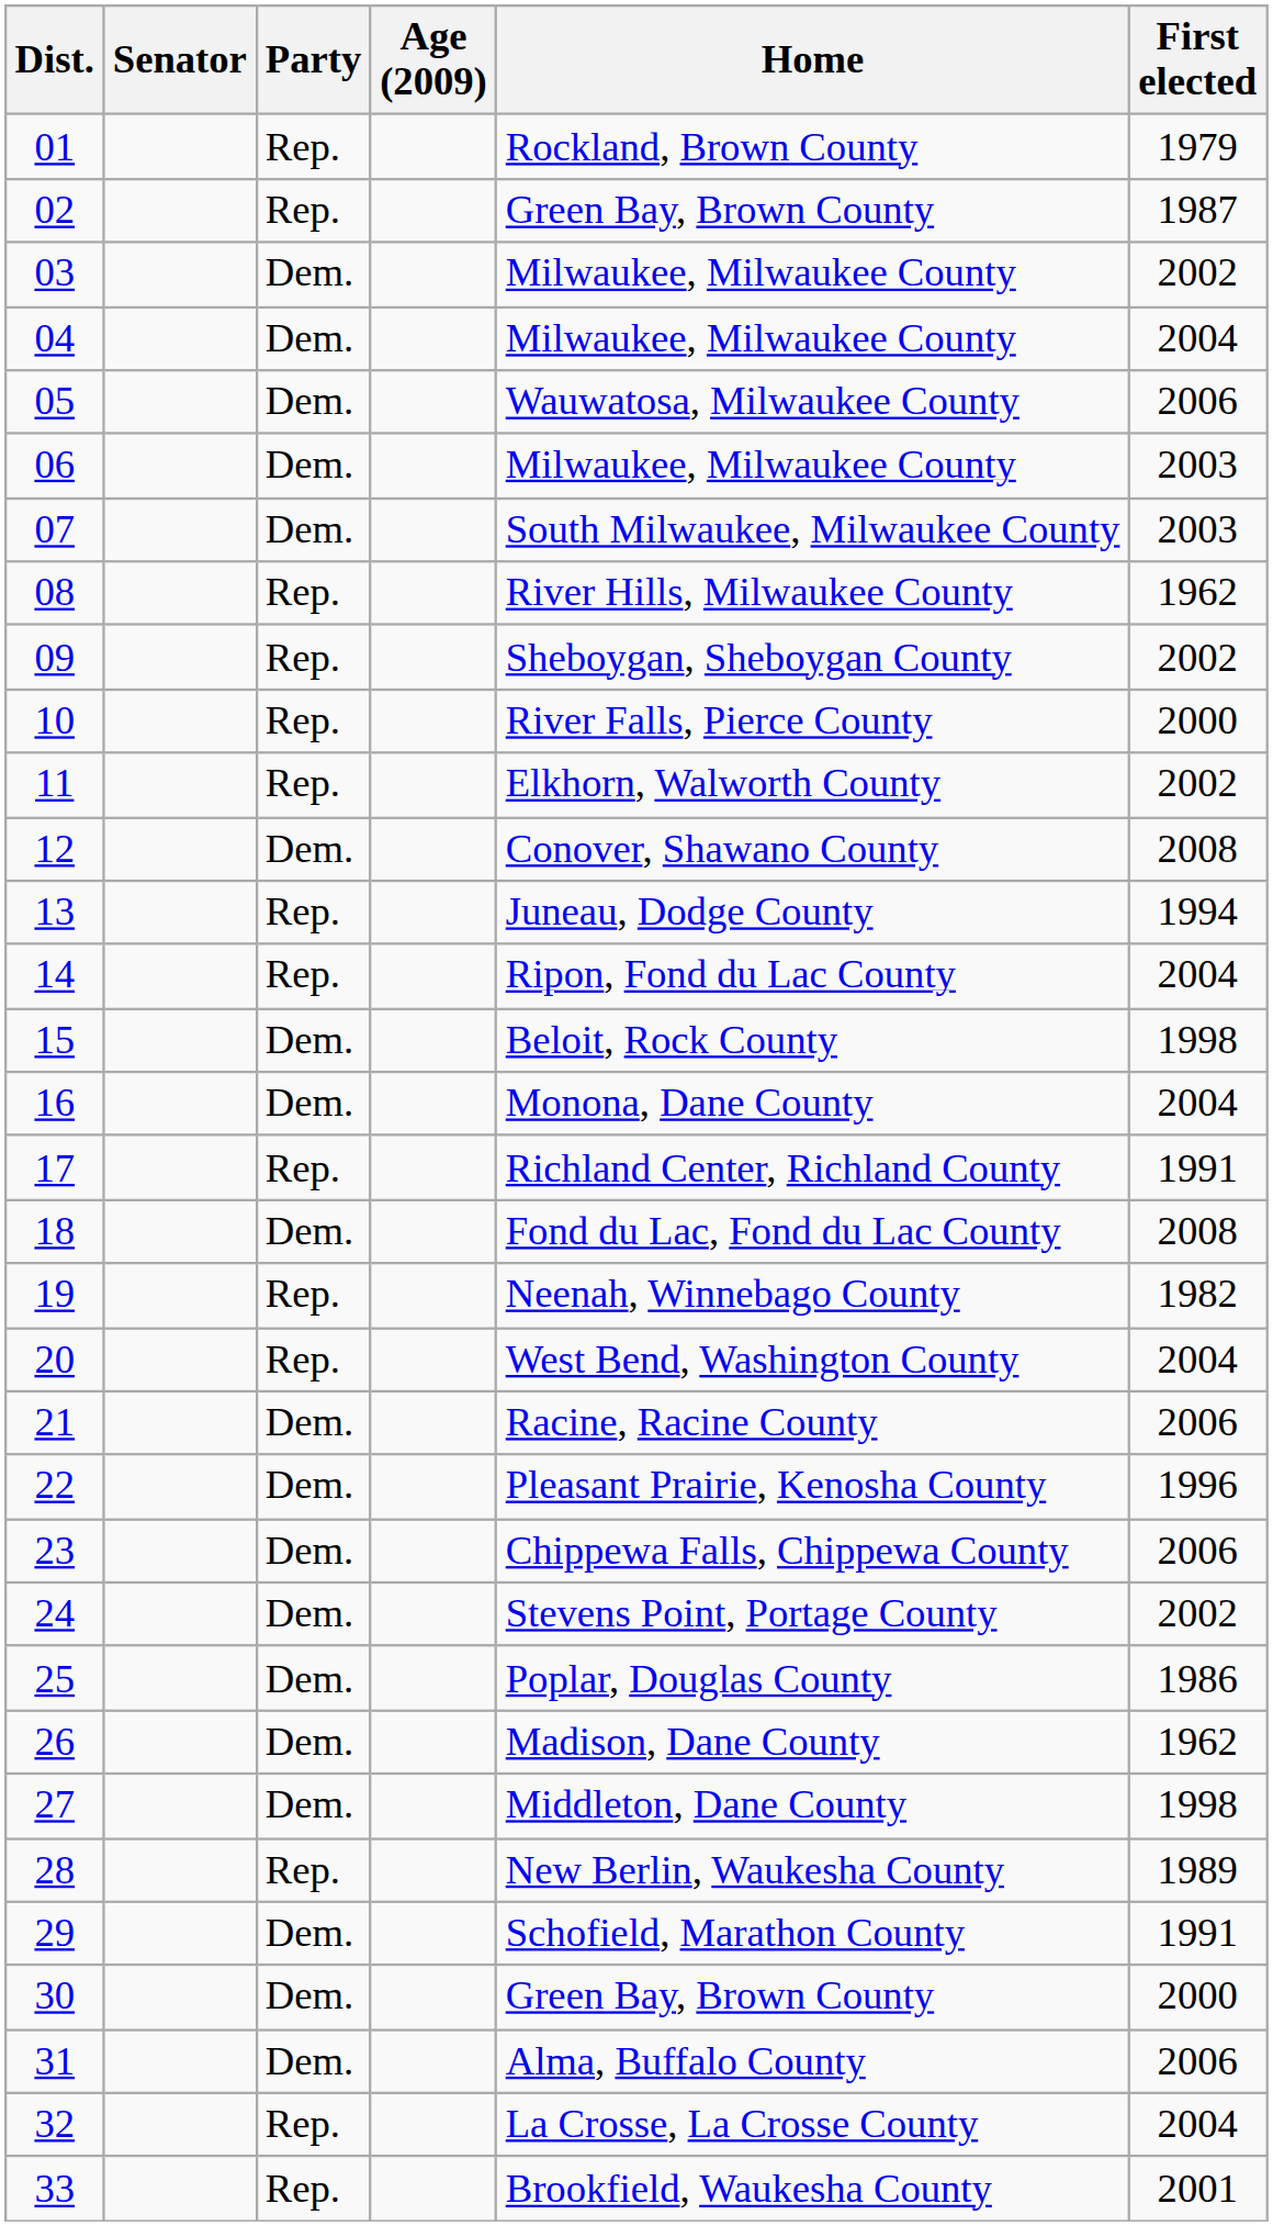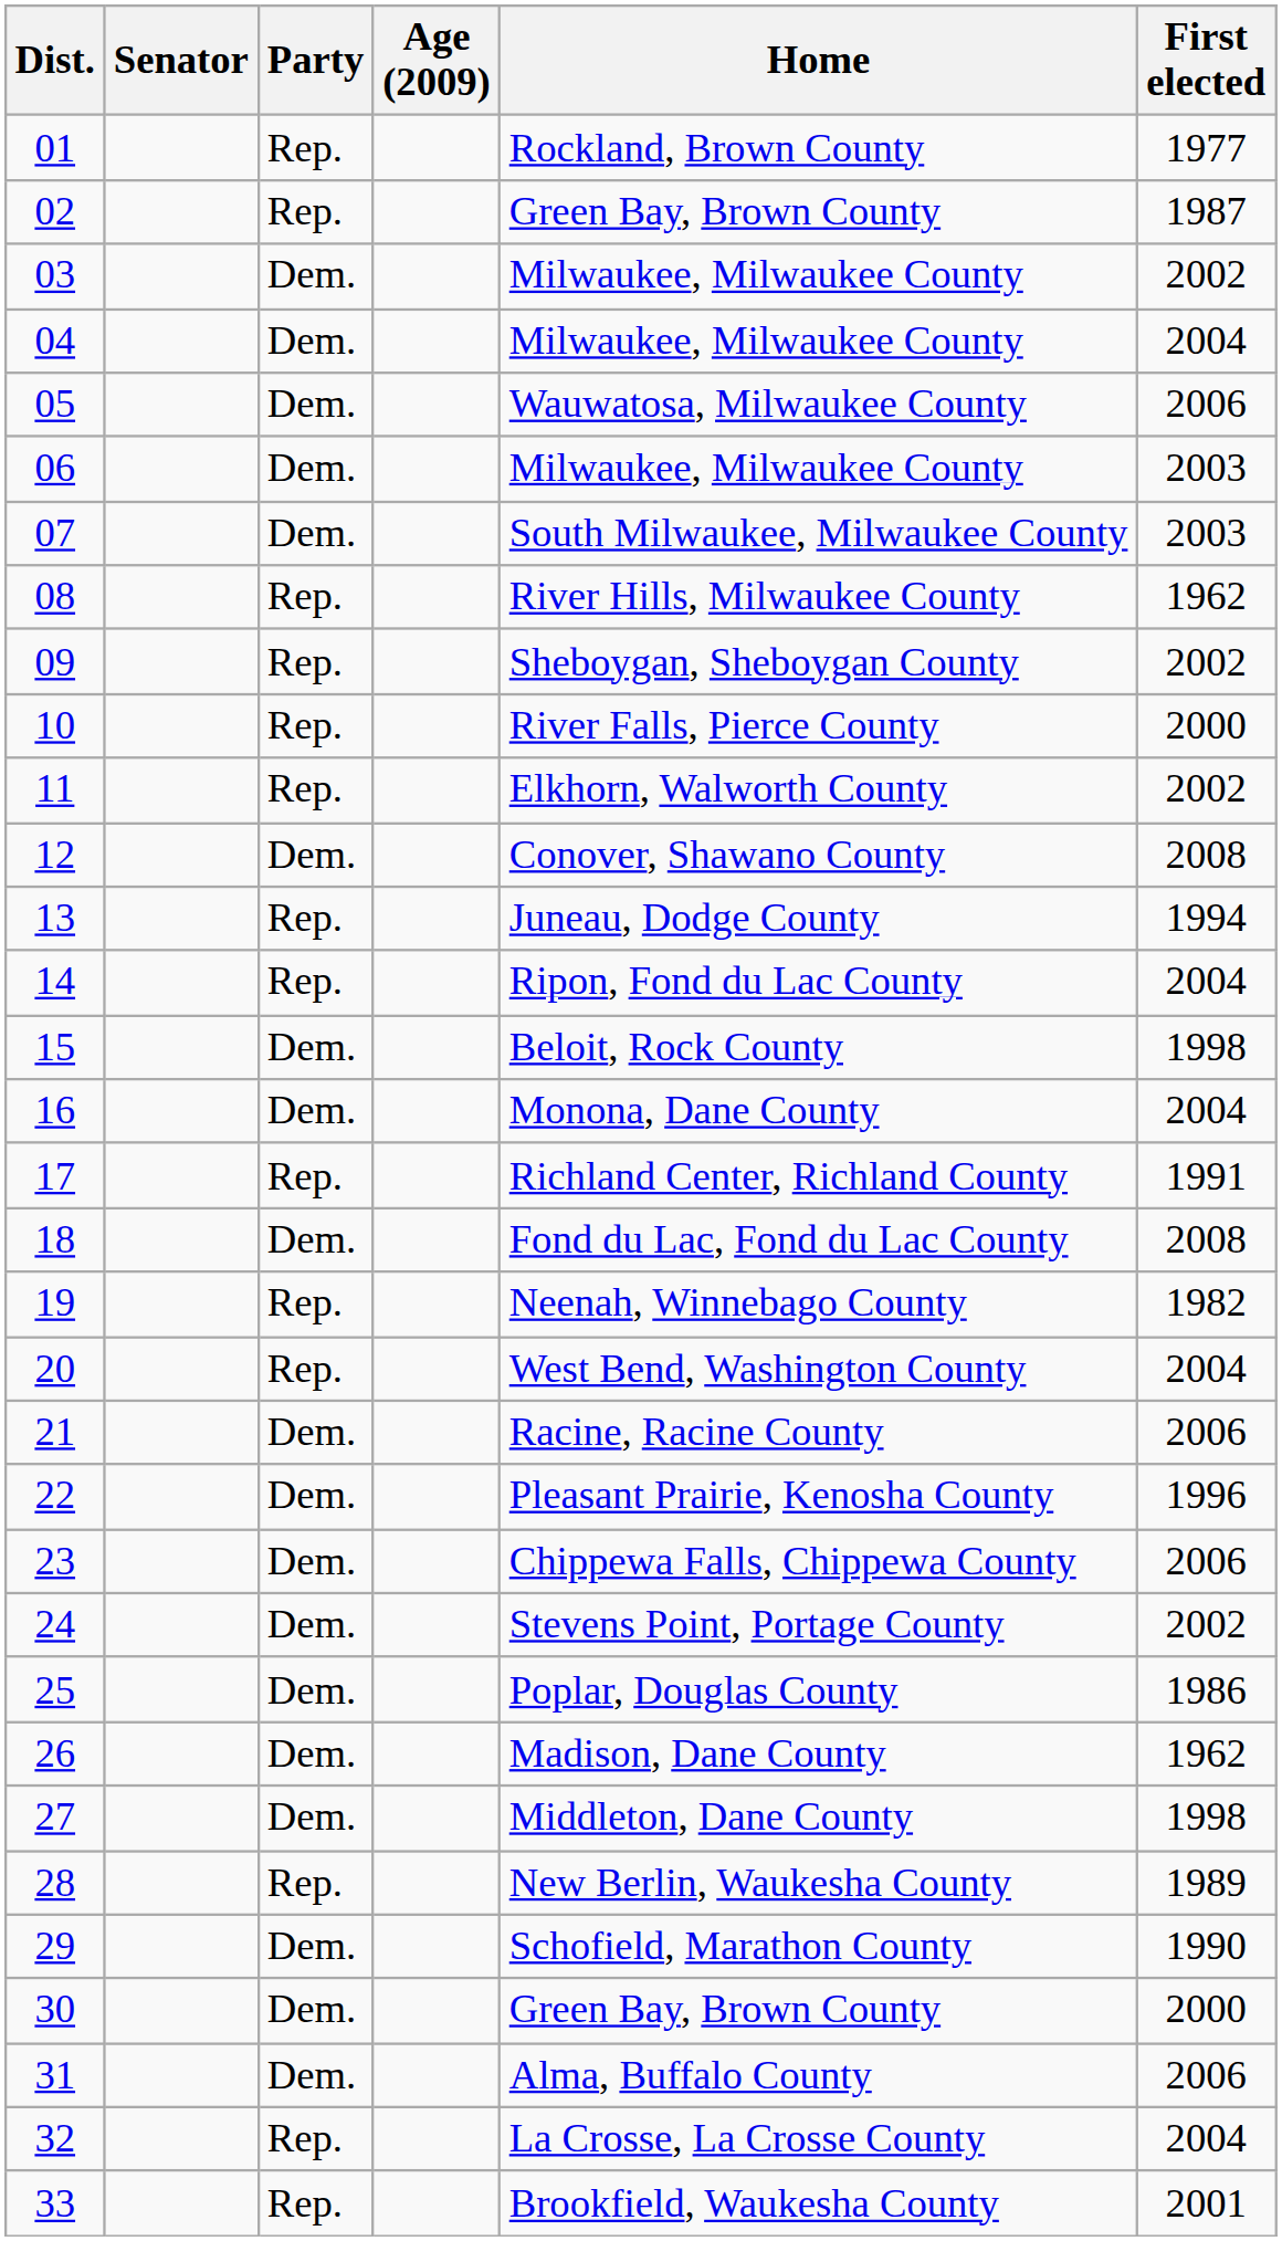 <table class="wikitable sortable">
 <tr>
 <th>Dist.</th>
 <th>Senator</th>
 <th>Party</th>
 <th>Age<br>(2009)</th>
 <th>Home</th>
 <th>First<br>elected</th>
 </tr>
 <tr>
 <td align="center"><a href='#'>01</a></td>
 <td></td>
 <td>Rep.</td>
 <td align="center"></td>
 <td><a href='#'>Rockland</a>, <a href='#'>Brown County</a></td>
-<td align="center">1979</td>
+<td align="center">1977</td>
 </tr>
 <tr>
 <td align="center"><a href='#'>02</a></td>
 <td></td>
 <td>Rep.</td>
 <td align="center"></td>
 <td><a href='#'>Green Bay</a>, <a href='#'>Brown County</a></td>
 <td align="center">1987</td>
 </tr>
 <tr>
 <td align="center"><a href='#'>03</a></td>
 <td></td>
 <td>Dem.</td>
 <td align="center"></td>
 <td><a href='#'>Milwaukee</a>, <a href='#'>Milwaukee County</a></td>
 <td align="center">2002</td>
 </tr>
 <tr>
 <td align="center"><a href='#'>04</a></td>
 <td></td>
 <td>Dem.</td>
 <td align="center"></td>
 <td><a href='#'>Milwaukee</a>, <a href='#'>Milwaukee County</a></td>
 <td align="center">2004</td>
 </tr>
 <tr>
 <td align="center"><a href='#'>05</a></td>
 <td></td>
 <td>Dem.</td>
 <td align="center"></td>
 <td><a href='#'>Wauwatosa</a>, <a href='#'>Milwaukee County</a></td>
 <td align="center">2006</td>
 </tr>
 <tr>
 <td align="center"><a href='#'>06</a></td>
 <td></td>
 <td>Dem.</td>
 <td align="center"></td>
 <td><a href='#'>Milwaukee</a>, <a href='#'>Milwaukee County</a></td>
 <td align="center">2003</td>
 </tr>
 <tr>
 <td align="center"><a href='#'>07</a></td>
 <td></td>
 <td>Dem.</td>
 <td align="center"></td>
 <td><a href='#'>South Milwaukee</a>, <a href='#'>Milwaukee County</a></td>
 <td align="center">2003</td>
 </tr>
 <tr>
 <td align="center"><a href='#'>08</a></td>
 <td></td>
 <td>Rep.</td>
 <td align="center"></td>
 <td><a href='#'>River Hills</a>, <a href='#'>Milwaukee County</a></td>
 <td align="center">1962</td>
 </tr>
 <tr>
 <td align="center"><a href='#'>09</a></td>
 <td></td>
 <td>Rep.</td>
 <td align="center"></td>
 <td><a href='#'>Sheboygan</a>, <a href='#'>Sheboygan County</a></td>
 <td align="center">2002</td>
 </tr>
 <tr>
 <td align="center"><a href='#'>10</a></td>
 <td></td>
 <td>Rep.</td>
 <td align="center"></td>
 <td><a href='#'>River Falls</a>, <a href='#'>Pierce County</a></td>
 <td align="center">2000</td>
 </tr>
 <tr>
 <td align="center"><a href='#'>11</a></td>
 <td></td>
 <td>Rep.</td>
 <td align="center"></td>
 <td><a href='#'>Elkhorn</a>, <a href='#'>Walworth County</a></td>
 <td align="center">2002</td>
 </tr>
 <tr>
 <td align="center"><a href='#'>12</a></td>
 <td></td>
 <td>Dem.</td>
 <td align="center"></td>
 <td><a href='#'>Conover</a>, <a href='#'>Shawano County</a></td>
 <td align="center">2008</td>
 </tr>
 <tr>
 <td align="center"><a href='#'>13</a></td>
 <td></td>
 <td>Rep.</td>
 <td align="center"></td>
 <td><a href='#'>Juneau</a>, <a href='#'>Dodge County</a></td>
 <td align="center">1994</td>
 </tr>
 <tr>
 <td align="center"><a href='#'>14</a></td>
 <td></td>
 <td>Rep.</td>
 <td align="center"></td>
 <td><a href='#'>Ripon</a>, <a href='#'>Fond du Lac County</a></td>
 <td align="center">2004</td>
 </tr>
 <tr>
 <td align="center"><a href='#'>15</a></td>
 <td></td>
 <td>Dem.</td>
 <td align="center"></td>
 <td><a href='#'>Beloit</a>, <a href='#'>Rock County</a></td>
 <td align="center">1998</td>
 </tr>
 <tr>
 <td align="center"><a href='#'>16</a></td>
 <td></td>
 <td>Dem.</td>
 <td align="center"></td>
 <td><a href='#'>Monona</a>, <a href='#'>Dane County</a></td>
 <td align="center">2004</td>
 </tr>
 <tr>
 <td align="center"><a href='#'>17</a></td>
 <td></td>
 <td>Rep.</td>
 <td align="center"></td>
 <td><a href='#'>Richland Center</a>, <a href='#'>Richland County</a></td>
 <td align="center">1991</td>
 </tr>
 <tr>
 <td align="center"><a href='#'>18</a></td>
 <td></td>
 <td>Dem.</td>
 <td align="center"></td>
 <td><a href='#'>Fond du Lac</a>, <a href='#'>Fond du Lac County</a></td>
 <td align="center">2008</td>
 </tr>
 <tr>
 <td align="center"><a href='#'>19</a></td>
 <td></td>
 <td>Rep.</td>
 <td align="center"></td>
 <td><a href='#'>Neenah</a>, <a href='#'>Winnebago County</a></td>
 <td align="center">1982</td>
 </tr>
 <tr>
 <td align="center"><a href='#'>20</a></td>
 <td></td>
 <td>Rep.</td>
 <td align="center"></td>
 <td><a href='#'>West Bend</a>, <a href='#'>Washington County</a></td>
 <td align="center">2004</td>
 </tr>
 <tr>
 <td align="center"><a href='#'>21</a></td>
 <td></td>
 <td>Dem.</td>
 <td align="center"></td>
 <td><a href='#'>Racine</a>, <a href='#'>Racine County</a></td>
 <td align="center">2006</td>
 </tr>
 <tr>
 <td align="center"><a href='#'>22</a></td>
 <td></td>
 <td>Dem.</td>
 <td align="center"></td>
 <td><a href='#'>Pleasant Prairie</a>, <a href='#'>Kenosha County</a></td>
 <td align="center">1996</td>
 </tr>
 <tr>
 <td align="center"><a href='#'>23</a></td>
 <td></td>
 <td>Dem.</td>
 <td align="center"></td>
 <td><a href='#'>Chippewa Falls</a>, <a href='#'>Chippewa County</a></td>
 <td align="center">2006</td>
 </tr>
 <tr>
 <td align="center"><a href='#'>24</a></td>
 <td></td>
 <td>Dem.</td>
 <td align="center"></td>
 <td><a href='#'>Stevens Point</a>, <a href='#'>Portage County</a></td>
 <td align="center">2002</td>
 </tr>
 <tr>
 <td align="center"><a href='#'>25</a></td>
 <td></td>
 <td>Dem.</td>
 <td align="center"></td>
 <td><a href='#'>Poplar</a>, <a href='#'>Douglas County</a></td>
 <td align="center">1986</td>
 </tr>
 <tr>
 <td align="center"><a href='#'>26</a></td>
 <td></td>
 <td>Dem.</td>
 <td align="center"></td>
 <td><a href='#'>Madison</a>, <a href='#'>Dane County</a></td>
 <td align="center">1962</td>
 </tr>
 <tr>
 <td align="center"><a href='#'>27</a></td>
 <td></td>
 <td>Dem.</td>
 <td align="center"></td>
 <td><a href='#'>Middleton</a>, <a href='#'>Dane County</a></td>
 <td align="center">1998</td>
 </tr>
 <tr>
 <td align="center"><a href='#'>28</a></td>
 <td></td>
 <td>Rep.</td>
 <td align="center"></td>
 <td><a href='#'>New Berlin</a>, <a href='#'>Waukesha County</a></td>
 <td align="center">1989</td>
 </tr>
 <tr>
 <td align="center"><a href='#'>29</a></td>
 <td></td>
 <td>Dem.</td>
 <td align="center"></td>
 <td><a href='#'>Schofield</a>, <a href='#'>Marathon County</a></td>
-<td align="center">1991</td>
+<td align="center">1990</td>
 </tr>
 <tr>
 <td align="center"><a href='#'>30</a></td>
 <td></td>
 <td>Dem.</td>
 <td align="center"></td>
 <td><a href='#'>Green Bay</a>, <a href='#'>Brown County</a></td>
 <td align="center">2000</td>
 </tr>
 <tr>
 <td align="center"><a href='#'>31</a></td>
 <td></td>
 <td>Dem.</td>
 <td align="center"></td>
 <td><a href='#'>Alma</a>, <a href='#'>Buffalo County</a></td>
 <td align="center">2006</td>
 </tr>
 <tr>
 <td align="center"><a href='#'>32</a></td>
 <td></td>
 <td>Rep.</td>
 <td align="center"></td>
 <td><a href='#'>La Crosse</a>, <a href='#'>La Crosse County</a></td>
 <td align="center">2004</td>
 </tr>
 <tr>
 <td align="center"><a href='#'>33</a></td>
 <td></td>
 <td>Rep.</td>
 <td align="center"></td>
 <td><a href='#'>Brookfield</a>, <a href='#'>Waukesha County</a></td>
 <td align="center">2001</td>
 </tr>
 </table>
